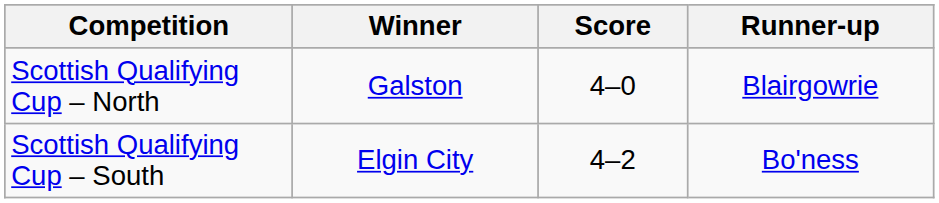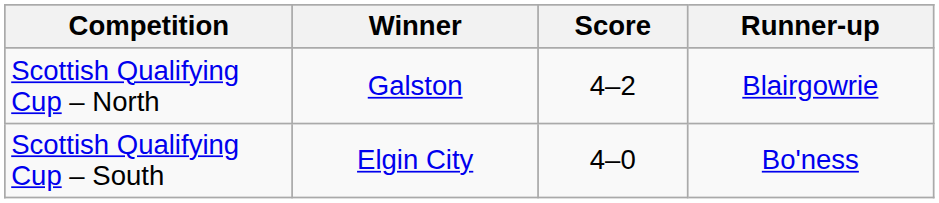 <table class="wikitable" style="text-align: center;">
 <tr>
 <th width=160>Competition</th>
 <th width=135>Winner</th>
 <th width=80>Score</th>
 <th width=135>Runner-up</th>
 </tr>
 <tr>
 <td align=left><a href='#'>Scottish Qualifying Cup</a> – North</td>
 <td><a href='#'>Galston</a></td>
-<td>4–0</td>
+<td>4–2</td>
 <td><a href='#'>Blairgowrie</a></td>
 </tr>
 <tr>
 <td align=left><a href='#'>Scottish Qualifying Cup</a> – South</td>
 <td><a href='#'>Elgin City</a></td>
-<td>4–2</td>
+<td>4–0</td>
 <td><a href='#'>Bo'ness</a></td>
 </tr>
 </table>
